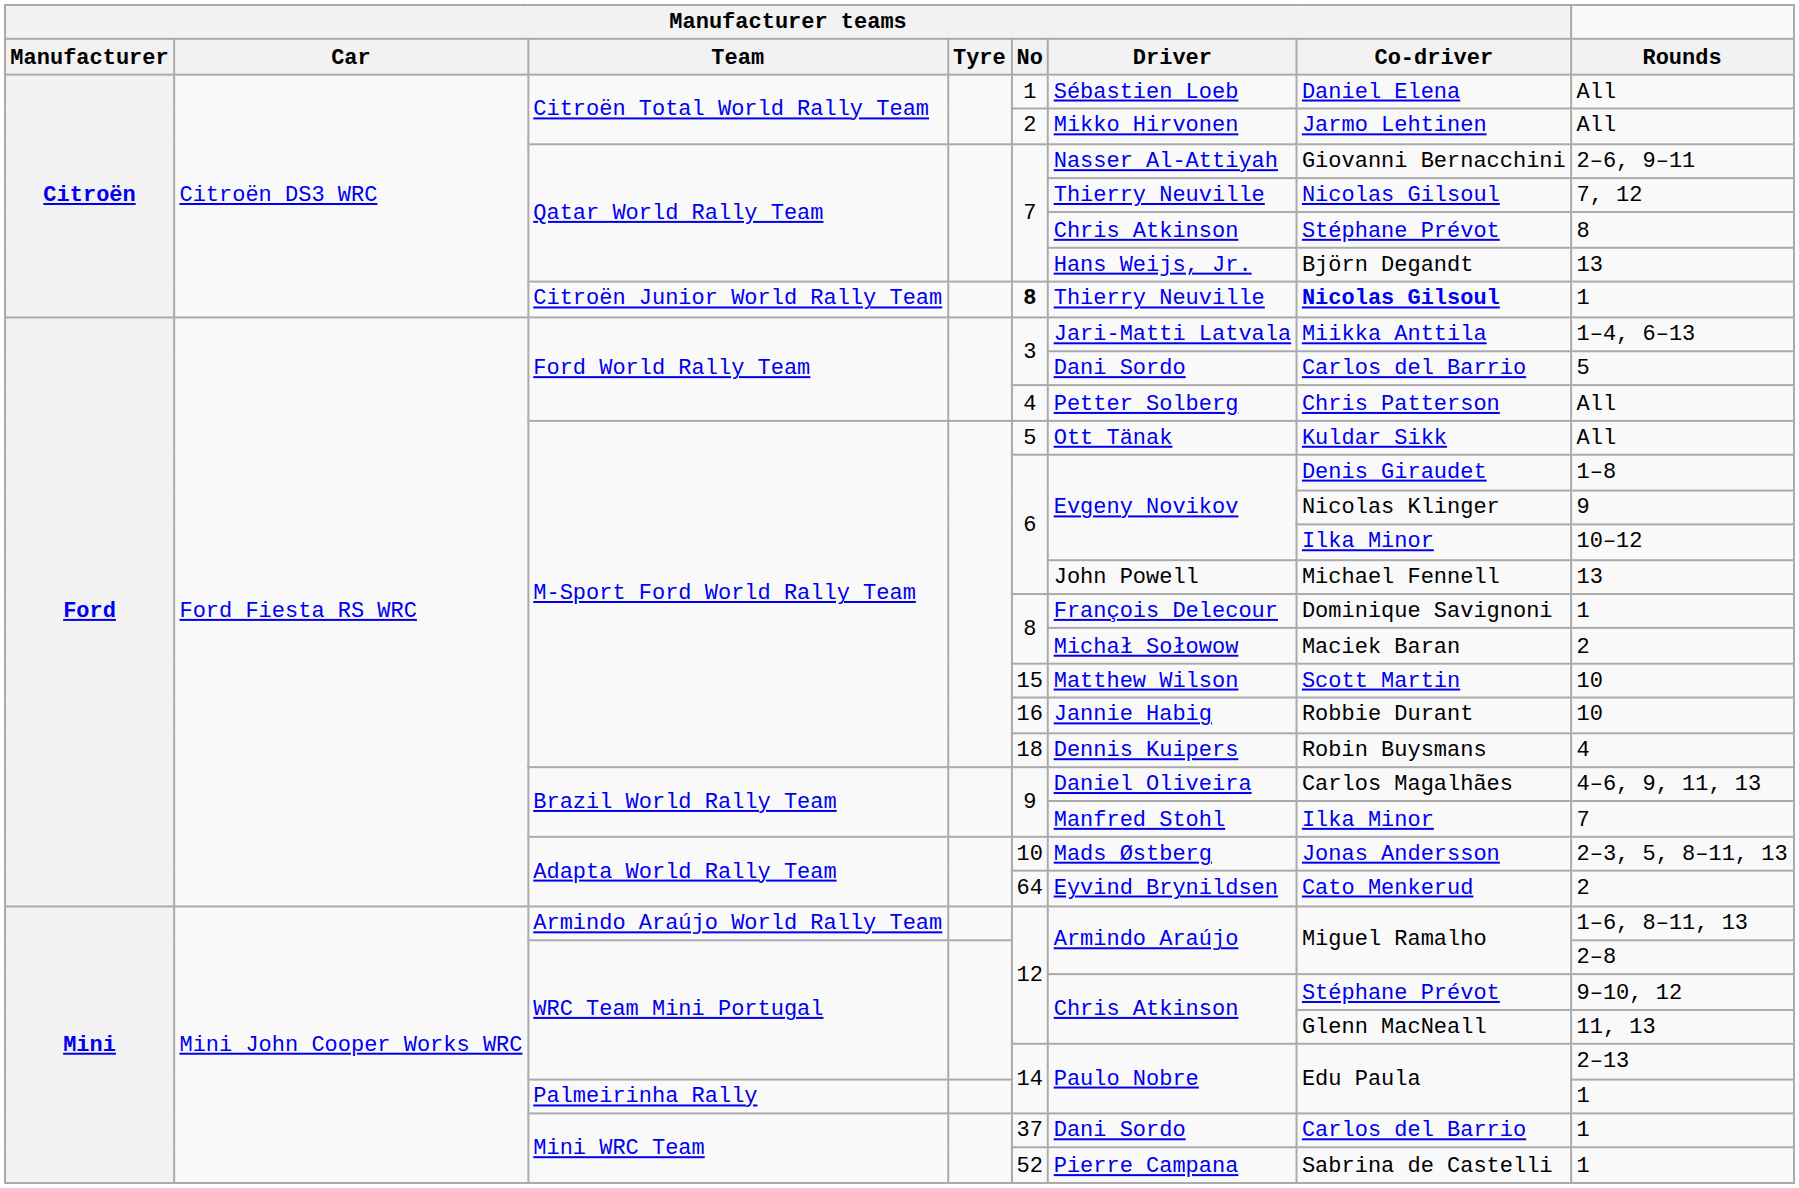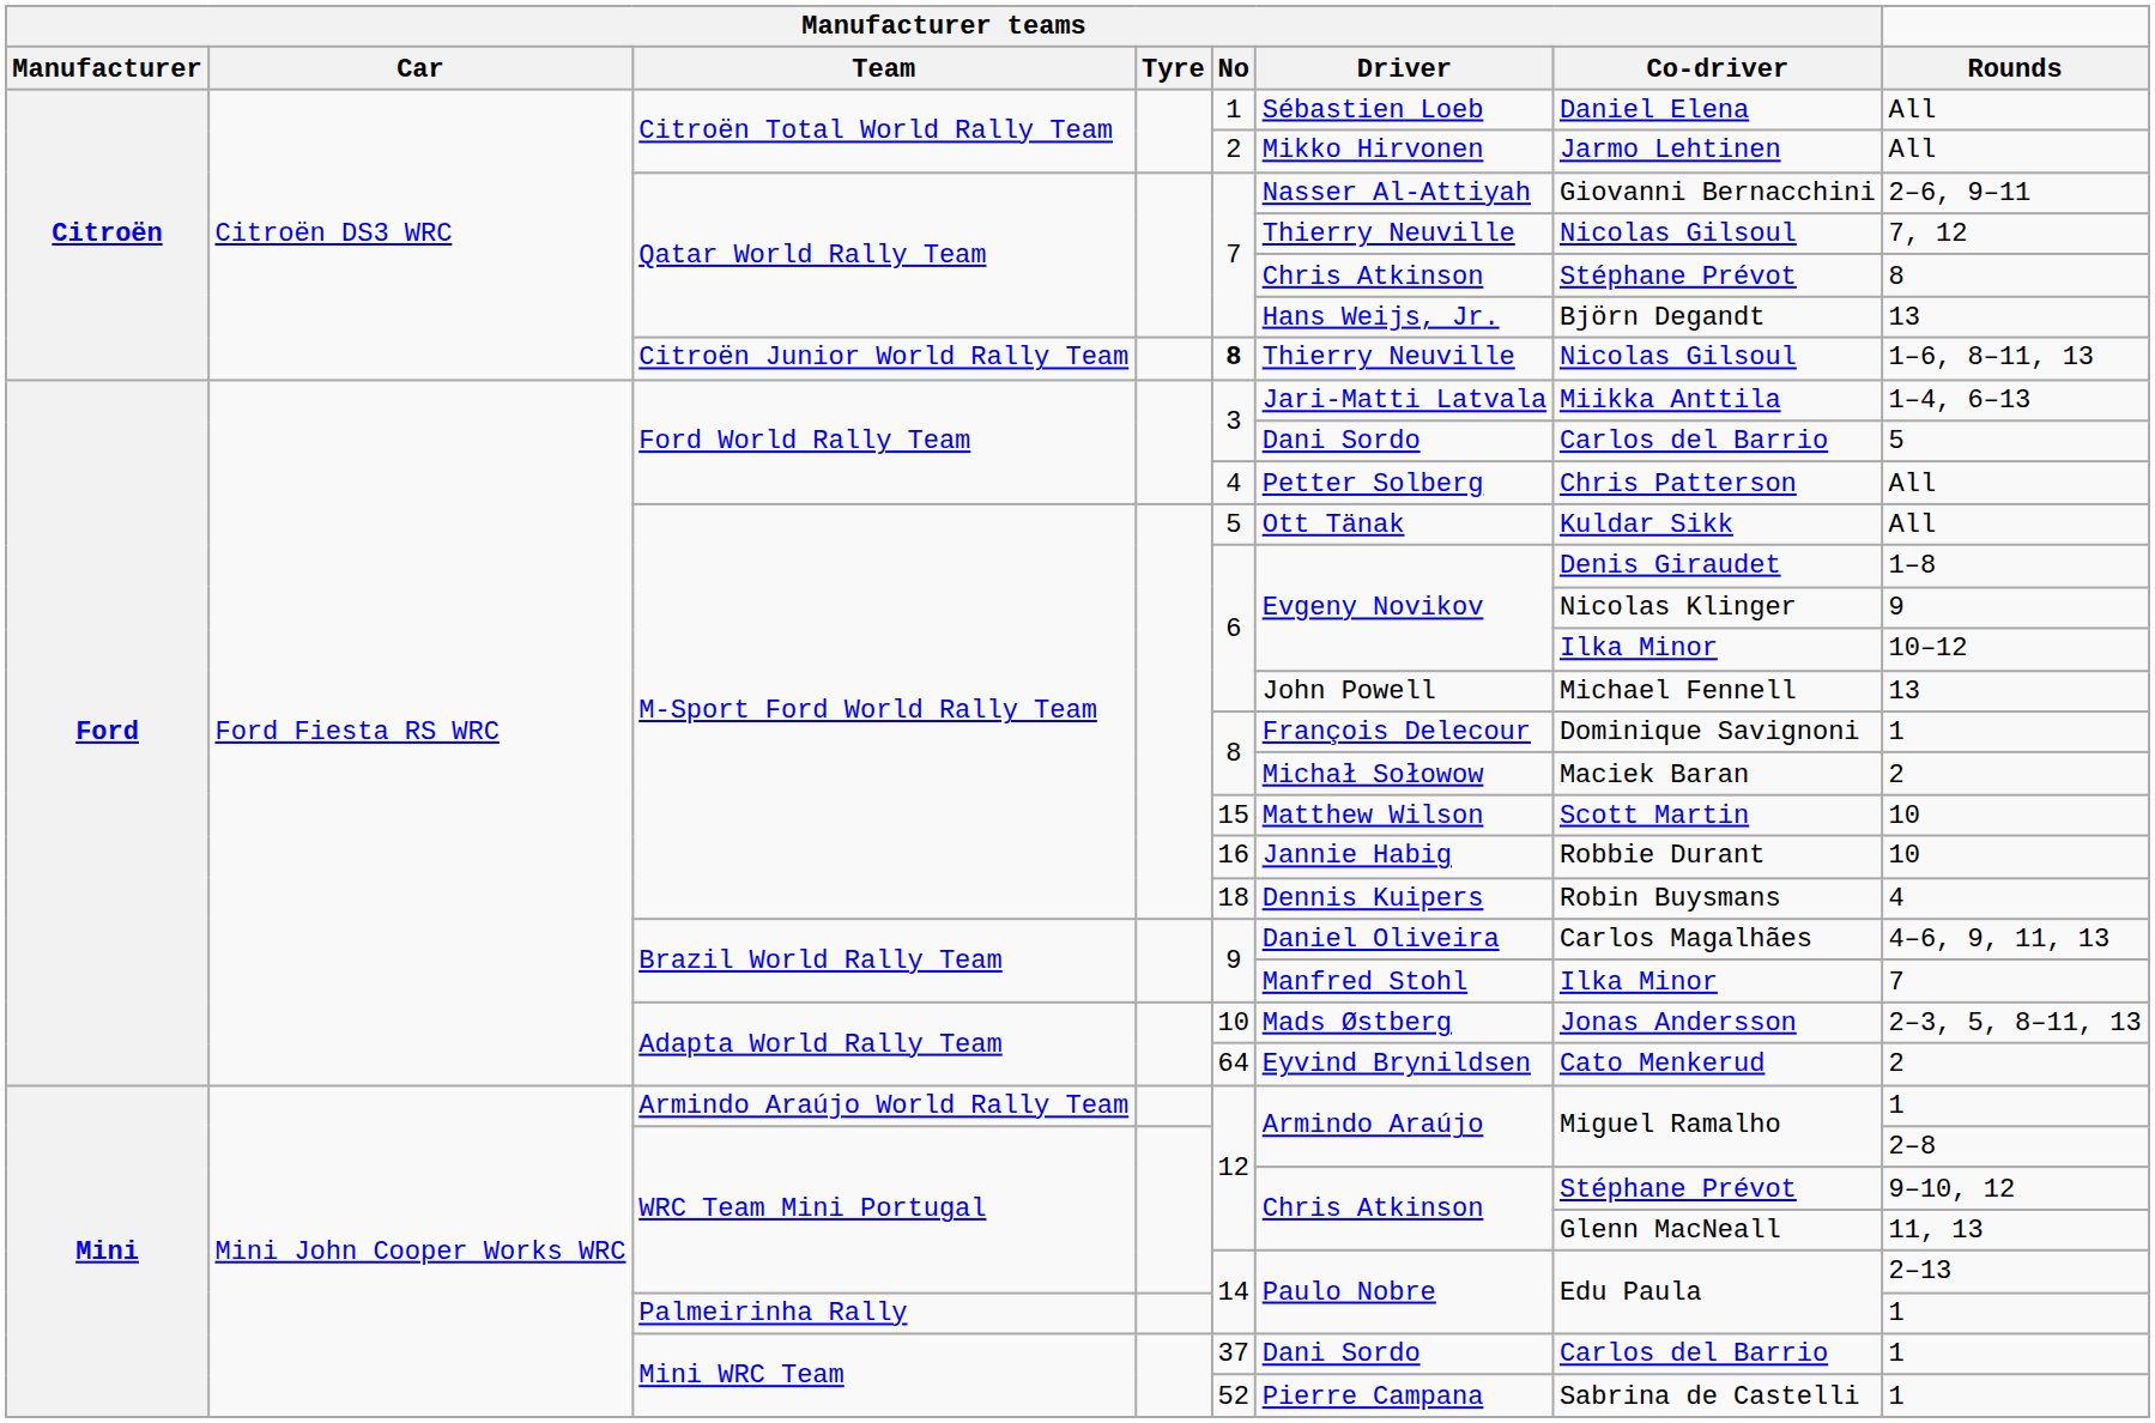 <table class="wikitable" style="font-size: 85%">
 <tr>
 <th colspan="7">Manufacturer teams</th>
 </tr>
 <tr>
 <th>Manufacturer</th>
 <th>Car</th>
 <th>Team</th>
 <th>Tyre</th>
 <th>No</th>
 <th>Driver</th>
 <th>Co-driver</th>
 <th>Rounds</th>
 </tr>
 <tr>
 <th rowspan=7><a href='#'>Citroën</a></th>
 <td rowspan=7><a href='#'>Citroën DS3 WRC</a></td>
 <td rowspan=2 nowrap> <a href='#'>Citroën Total World Rally Team</a></td>
 <td rowspan="2" align="center"></td>
 <td align="center">1</td>
 <td nowrap> <a href='#'>Sébastien Loeb</a></td>
 <td nowrap> <a href='#'>Daniel Elena</a></td>
 <td>All</td>
 </tr>
 <tr>
 <td align="center">2</td>
 <td nowrap> <a href='#'>Mikko Hirvonen</a></td>
 <td nowrap> <a href='#'>Jarmo Lehtinen</a></td>
 <td>All</td>
 </tr>
 <tr>
 <td rowspan=4 nowrap> <a href='#'>Qatar World Rally Team</a></td>
 <td rowspan="4" align="center"></td>
 <td align="center" rowspan="4">7</td>
 <td nowrap> <a href='#'>Nasser Al-Attiyah</a></td>
 <td nowrap> Giovanni Bernacchini</td>
 <td nowrap>2–6, 9–11</td>
 </tr>
 <tr>
 <td nowrap> <a href='#'>Thierry Neuville</a></td>
 <td nowrap> <a href='#'>Nicolas Gilsoul</a></td>
 <td>7, 12</td>
 </tr>
 <tr>
 <td nowrap> <a href='#'>Chris Atkinson</a></td>
 <td nowrap> <a href='#'>Stéphane Prévot</a></td>
 <td>8</td>
 </tr>
 <tr>
 <td nowrap> <a href='#'>Hans Weijs, Jr.</a></td>
 <td nowrap> Björn Degandt</td>
 <td>13</td>
 </tr>
 <tr>
 <td nowrap> <a href='#'>Citroën Junior World Rally Team</a></td>
 <td align=center></td>
 <td align="center"><strong>8</strong></td>
 <td nowrap> <a href='#'>Thierry Neuville</a></td>
-<td nowrap><strong> <a href='#'>Nicolas Gilsoul</a></strong></td>
-<td>1</td>
+<td nowrap> <a href='#'>Nicolas Gilsoul</a></td>
+<td nowrap>1–6, 8–11, 13</td>
 </tr>
 <tr>
 <th rowspan=17><a href='#'>Ford</a></th>
 <td rowspan=17><a href='#'>Ford Fiesta RS WRC</a></td>
 <td rowspan=3 nowrap> <a href='#'>Ford World Rally Team</a></td>
 <td rowspan="3" align="center"></td>
 <td align="center" rowspan="2">3</td>
 <td nowrap> <a href='#'>Jari-Matti Latvala</a></td>
 <td nowrap> <a href='#'>Miikka Anttila</a></td>
 <td nowrap>1–4, 6–13</td>
 </tr>
 <tr>
 <td> <a href='#'>Dani Sordo</a></td>
 <td> <a href='#'>Carlos del Barrio</a></td>
 <td>5</td>
 </tr>
 <tr>
 <td align="center">4</td>
 <td> <a href='#'>Petter Solberg</a></td>
 <td> <a href='#'>Chris Patterson</a></td>
 <td>All</td>
 </tr>
 <tr>
 <td rowspan=10> <a href='#'>M-Sport Ford World Rally Team</a></td>
 <td rowspan="10" align="center"></td>
 <td align="center">5</td>
 <td> <a href='#'>Ott Tänak</a></td>
 <td> <a href='#'>Kuldar Sikk</a></td>
 <td>All</td>
 </tr>
 <tr>
 <td rowspan="4" align="center">6</td>
 <td rowspan=3> <a href='#'>Evgeny Novikov</a></td>
 <td> <a href='#'>Denis Giraudet</a></td>
 <td>1–8</td>
 </tr>
 <tr>
 <td> Nicolas Klinger</td>
 <td>9</td>
 </tr>
 <tr>
 <td> <a href='#'>Ilka Minor</a></td>
 <td>10–12</td>
 </tr>
 <tr>
 <td> John Powell</td>
 <td> Michael Fennell</td>
 <td>13</td>
 </tr>
 <tr>
 <td rowspan="2" align="center">8</td>
 <td nowrap> <a href='#'>François Delecour</a></td>
 <td nowrap> Dominique Savignoni</td>
 <td>1</td>
 </tr>
 <tr>
 <td> <a href='#'>Michał Sołowow</a></td>
 <td> Maciek Baran</td>
 <td>2</td>
 </tr>
 <tr>
 <td align="center">15</td>
 <td> <a href='#'>Matthew Wilson</a></td>
 <td> <a href='#'>Scott Martin</a></td>
 <td>10</td>
 </tr>
 <tr>
 <td align="center">16</td>
 <td> <a href='#'>Jannie Habig</a></td>
 <td> Robbie Durant</td>
 <td>10</td>
 </tr>
 <tr>
 <td align="center">18</td>
 <td> <a href='#'>Dennis Kuipers</a></td>
 <td> Robin Buysmans</td>
 <td>4</td>
 </tr>
 <tr>
 <td rowspan=2> <a href='#'>Brazil World Rally Team</a></td>
 <td rowspan="2" align="center"></td>
 <td rowspan="2" align="center">9</td>
 <td> <a href='#'>Daniel Oliveira</a></td>
 <td> Carlos Magalhães</td>
 <td nowrap>4–6, 9, 11, 13</td>
 </tr>
 <tr>
 <td> <a href='#'>Manfred Stohl</a></td>
 <td> <a href='#'>Ilka Minor</a></td>
 <td>7</td>
 </tr>
 <tr>
 <td rowspan="2"> <a href='#'>Adapta World Rally Team</a></td>
 <td rowspan="2" align=center></td>
 <td align="center">10</td>
 <td> <a href='#'>Mads Østberg</a></td>
 <td> <a href='#'>Jonas Andersson</a></td>
 <td nowrap>2–3, 5, 8–11, 13</td>
 </tr>
 <tr>
 <td align="center">64</td>
 <td> <a href='#'>Eyvind Brynildsen</a></td>
 <td> <a href='#'>Cato Menkerud</a></td>
 <td>2</td>
 </tr>
 <tr>
 <th rowspan=8 nowrap><a href='#'>Mini</a></th>
 <td rowspan=8 nowrap><a href='#'>Mini John Cooper Works WRC</a></td>
 <td nowrap> <a href='#'>Armindo Araújo World Rally Team</a></td>
 <td align=center></td>
 <td align="center" rowspan=4>12</td>
 <td rowspan=2> <a href='#'>Armindo Araújo</a></td>
 <td rowspan=2> Miguel Ramalho</td>
-<td nowrap>1–6, 8–11, 13</td>
+<td>1</td>
 </tr>
 <tr>
 <td rowspan=4> <a href='#'>WRC Team Mini Portugal</a> </td>
 <td rowspan="4" align="center"></td>
 <td>2–8</td>
 </tr>
 <tr>
 <td rowspan="2"> <a href='#'>Chris Atkinson</a></td>
 <td> <a href='#'>Stéphane Prévot</a></td>
 <td>9–10, 12</td>
 </tr>
 <tr>
 <td> Glenn MacNeall</td>
 <td>11, 13</td>
 </tr>
 <tr>
 <td align="center" rowspan=2>14</td>
 <td rowspan=2> <a href='#'>Paulo Nobre</a></td>
 <td rowspan=2> Edu Paula</td>
 <td>2–13</td>
 </tr>
 <tr>
 <td> <a href='#'>Palmeirinha Rally</a></td>
 <td align=center></td>
 <td>1</td>
 </tr>
 <tr>
 <td rowspan=2> <a href='#'>Mini WRC Team</a> </td>
 <td rowspan="2" align="center"></td>
 <td align="center">37</td>
 <td> <a href='#'>Dani Sordo</a></td>
 <td> <a href='#'>Carlos del Barrio</a></td>
 <td>1</td>
 </tr>
 <tr>
 <td align="center">52</td>
 <td> <a href='#'>Pierre Campana</a></td>
 <td> Sabrina de Castelli</td>
 <td>1</td>
 </tr>
 <tr>
 </tr>
 </table>
